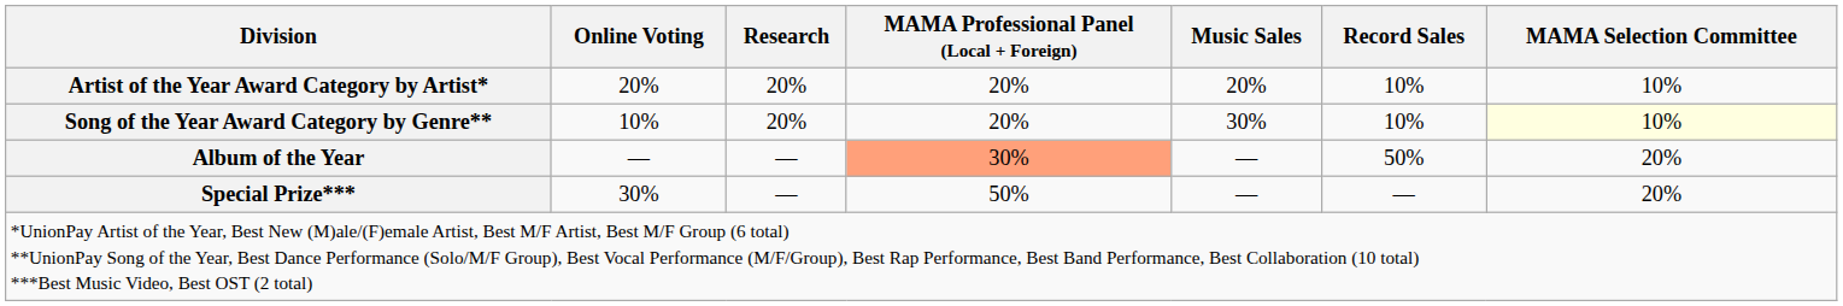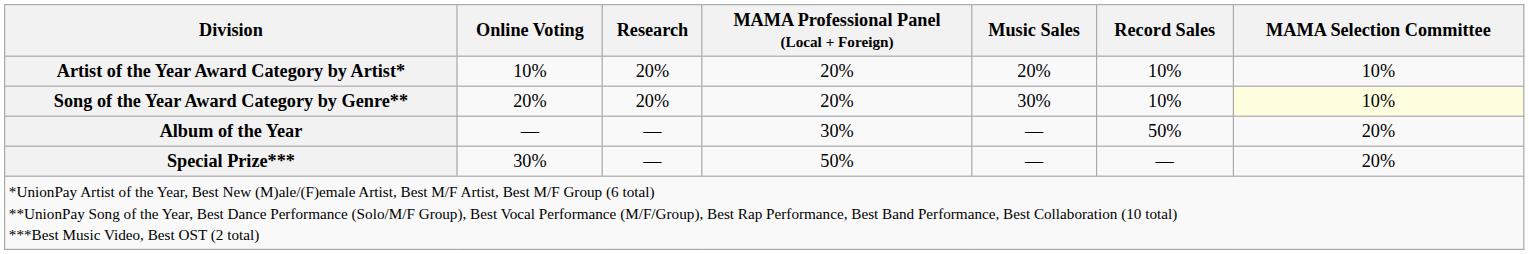 <table class="wikitable"  style="width:80%; text-align:center; font-size:95%">
 <tr>
 <th>Division</th>
 <th>Online Voting</th>
 <th>Research</th>
 <th>MAMA Professional Panel <br><small>(Local + Foreign)</small></th>
 <th>Music Sales</th>
 <th>Record Sales</th>
 <th>MAMA Selection Committee</th>
 </tr>
 <tr>
 <th>Artist of the Year Award Category by Artist*</th>
-<td>20%</td>
+<td>10%</td>
 <td>20%</td>
 <td>20%</td>
 <td>20%</td>
 <td>10%</td>
 <td>10%</td>
 </tr>
 <tr>
 <th>Song of the Year Award Category by Genre**</th>
-<td>10%</td>
+<td>20%</td>
 <td>20%</td>
 <td>20%</td>
 <td>30%</td>
 <td>10%</td>
 <td style="background: lightyellow;">10%</td>
 </tr>
 <tr>
 <th>Album of the Year</th>
 <td>—</td>
 <td>—</td>
-<td style="background: lightsalmon;">30%</td>
+<td>30%</td>
 <td>—</td>
 <td>50%</td>
 <td>20%</td>
 </tr>
 <tr>
 <th>Special Prize***</th>
 <td>30%</td>
 <td>—</td>
 <td>50%</td>
 <td>—</td>
 <td>—</td>
 <td>20%</td>
 </tr>
 <tr>
 <td colspan=7 align=left><small>*UnionPay Artist of the Year, Best New (M)ale/(F)emale Artist, Best M/F Artist, Best M/F Group (6 total)<br>**UnionPay Song of the Year, Best Dance Performance (Solo/M/F Group), Best Vocal Performance (M/F/Group), Best Rap Performance, Best Band Performance, Best Collaboration (10 total)<br>***Best Music Video, Best OST (2 total)</small></td>
 </tr>
 </table>
